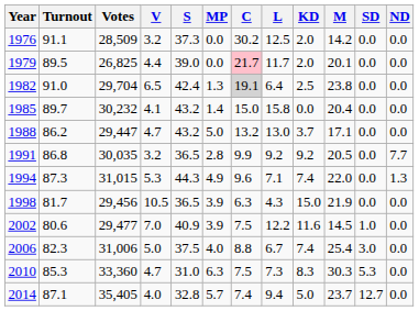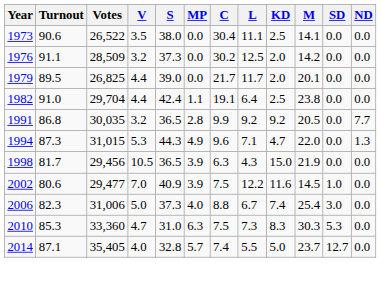 <table class="wikitable sortable" style="font-size: 95%;">
 <tr>
 <th>Year</th>
 <th>Turnout</th>
 <th>Votes</th>
 <th><a href='#'>V</a></th>
 <th><a href='#'>S</a></th>
 <th><a href='#'>MP</a></th>
 <th><a href='#'>C</a></th>
 <th><a href='#'>L</a></th>
 <th><a href='#'>KD</a></th>
 <th><a href='#'>M</a></th>
 <th><a href='#'>SD</a></th>
 <th><a href='#'>ND</a></th>
+</tr>
+<tr>
+<td><a href='#'>1973</a></td>
+<td>90.6</td>
+<td>26,522</td>
+<td>3.5</td>
+<td>38.0</td>
+<td>0.0</td>
+<td>30.4</td>
+<td>11.1</td>
+<td>2.5</td>
+<td>14.1</td>
+<td>0.0</td>
+<td>0.0</td>
 </tr>
 <tr>
 <td><a href='#'>1976</a></td>
 <td>91.1</td>
 <td>28,509</td>
 <td>3.2</td>
 <td>37.3</td>
 <td>0.0</td>
 <td>30.2</td>
 <td>12.5</td>
 <td>2.0</td>
 <td>14.2</td>
 <td>0.0</td>
 <td>0.0</td>
 </tr>
 <tr>
 <td><a href='#'>1979</a></td>
 <td>89.5</td>
 <td>26,825</td>
 <td>4.4</td>
 <td>39.0</td>
 <td>0.0</td>
-<td style="background: pink;">21.7</td>
+<td>21.7</td>
 <td>11.7</td>
 <td>2.0</td>
 <td>20.1</td>
 <td>0.0</td>
 <td>0.0</td>
 </tr>
 <tr>
 <td><a href='#'>1982</a></td>
 <td>91.0</td>
 <td>29,704</td>
-<td>6.5</td>
+<td>4.4</td>
 <td>42.4</td>
-<td>1.3</td>
-<td style="background: lightgrey;">19.1</td>
+<td>1.1</td>
+<td>19.1</td>
 <td>6.4</td>
 <td>2.5</td>
 <td>23.8</td>
-<td>0.0</td>
-<td>0.0</td>
-</tr>
-<tr>
-<td><a href='#'>1985</a></td>
-<td>89.7</td>
-<td>30,232</td>
-<td>4.1</td>
-<td>43.2</td>
-<td>1.4</td>
-<td>15.0</td>
-<td>15.8</td>
-<td>0.0</td>
-<td>20.4</td>
-<td>0.0</td>
-<td>0.0</td>
-</tr>
-<tr>
-<td><a href='#'>1988</a></td>
-<td>86.2</td>
-<td>29,447</td>
-<td>4.7</td>
-<td>43.2</td>
-<td>5.0</td>
-<td>13.2</td>
-<td>13.0</td>
-<td>3.7</td>
-<td>17.1</td>
 <td>0.0</td>
 <td>0.0</td>
 </tr>
 <tr>
 <td><a href='#'>1991</a></td>
 <td>86.8</td>
 <td>30,035</td>
 <td>3.2</td>
 <td>36.5</td>
 <td>2.8</td>
 <td>9.9</td>
 <td>9.2</td>
 <td>9.2</td>
 <td>20.5</td>
 <td>0.0</td>
 <td>7.7</td>
 </tr>
 <tr>
 <td><a href='#'>1994</a></td>
 <td>87.3</td>
 <td>31,015</td>
 <td>5.3</td>
 <td>44.3</td>
 <td>4.9</td>
 <td>9.6</td>
 <td>7.1</td>
-<td>7.4</td>
+<td>4.7</td>
 <td>22.0</td>
 <td>0.0</td>
 <td>1.3</td>
 </tr>
 <tr>
 <td><a href='#'>1998</a></td>
 <td>81.7</td>
 <td>29,456</td>
 <td>10.5</td>
 <td>36.5</td>
 <td>3.9</td>
 <td>6.3</td>
 <td>4.3</td>
 <td>15.0</td>
 <td>21.9</td>
 <td>0.0</td>
 <td>0.0</td>
 </tr>
 <tr>
 <td><a href='#'>2002</a></td>
 <td>80.6</td>
 <td>29,477</td>
 <td>7.0</td>
 <td>40.9</td>
 <td>3.9</td>
 <td>7.5</td>
 <td>12.2</td>
 <td>11.6</td>
 <td>14.5</td>
 <td>1.0</td>
 <td>0.0</td>
 </tr>
 <tr>
 <td><a href='#'>2006</a></td>
 <td>82.3</td>
 <td>31,006</td>
 <td>5.0</td>
-<td>37.5</td>
+<td>37.3</td>
 <td>4.0</td>
 <td>8.8</td>
 <td>6.7</td>
 <td>7.4</td>
 <td>25.4</td>
 <td>3.0</td>
 <td>0.0</td>
 </tr>
 <tr>
 <td><a href='#'>2010</a></td>
 <td>85.3</td>
 <td>33,360</td>
 <td>4.7</td>
 <td>31.0</td>
 <td>6.3</td>
 <td>7.5</td>
 <td>7.3</td>
 <td>8.3</td>
 <td>30.3</td>
 <td>5.3</td>
 <td>0.0</td>
 </tr>
 <tr>
 <td><a href='#'>2014</a></td>
 <td>87.1</td>
 <td>35,405</td>
 <td>4.0</td>
 <td>32.8</td>
 <td>5.7</td>
 <td>7.4</td>
-<td>9.4</td>
+<td>5.5</td>
 <td>5.0</td>
 <td>23.7</td>
 <td>12.7</td>
 <td>0.0</td>
 </tr>
 </table>
